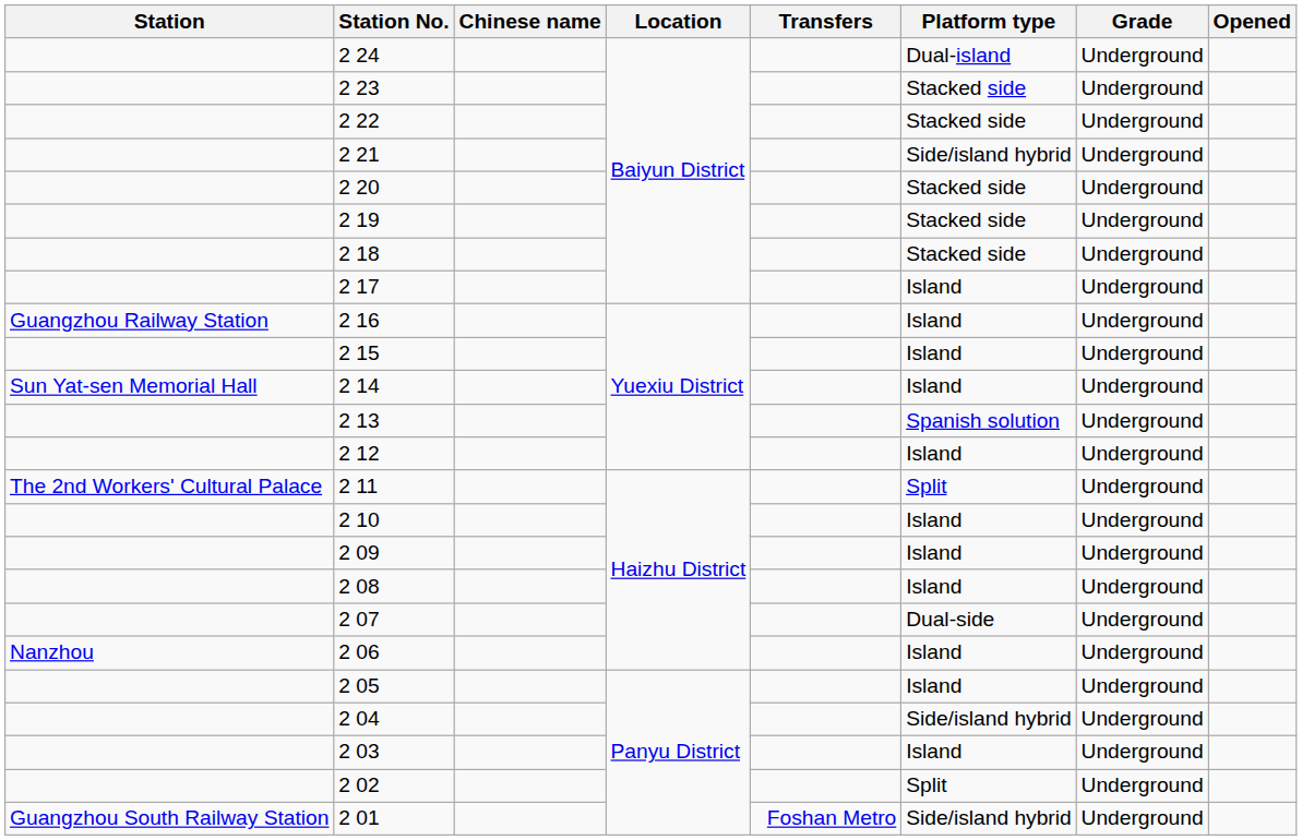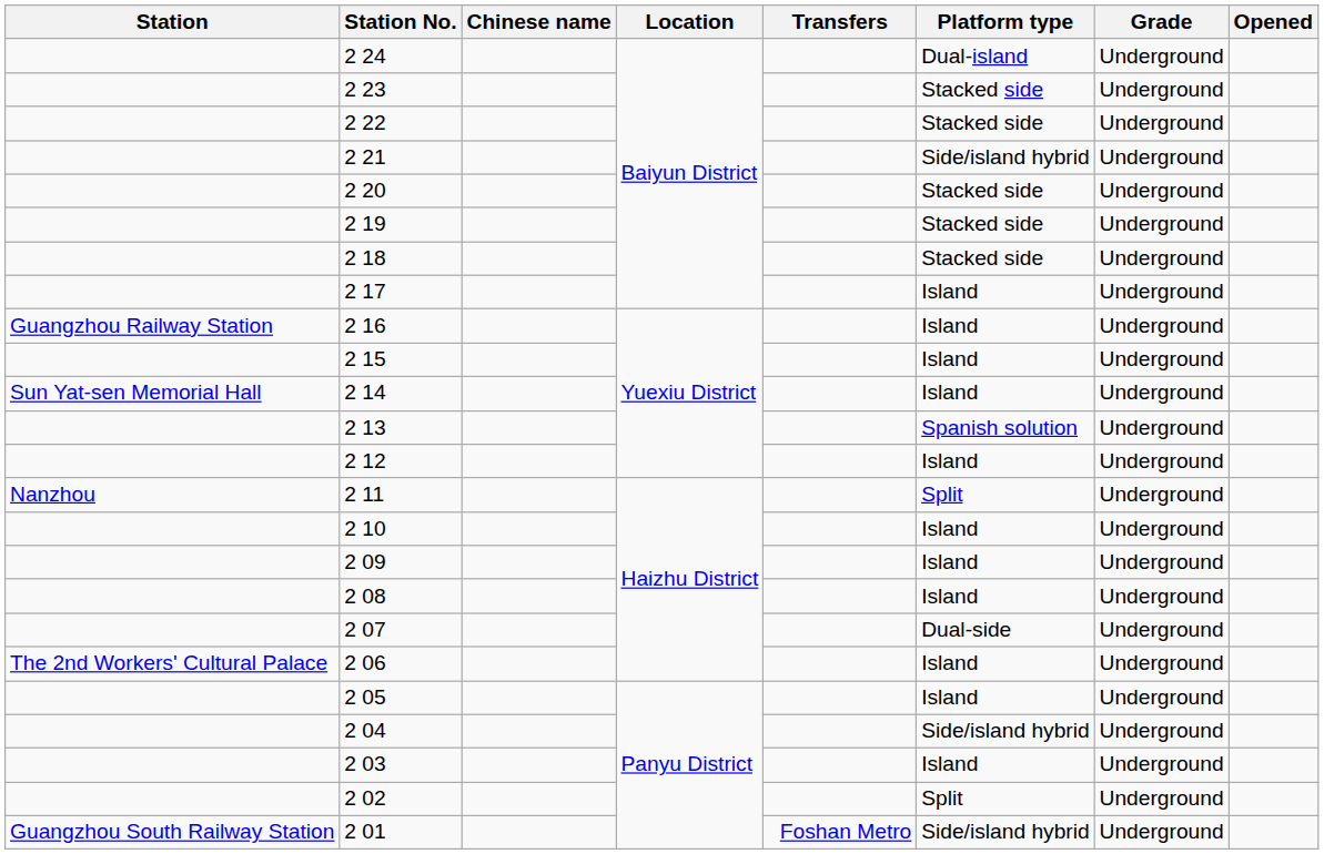 <table class="wikitable">
 <tr>
 <th>Station</th>
 <th>Station No.</th>
 <th>Chinese name</th>
 <th>Location</th>
 <th>Transfers</th>
 <th>Platform type</th>
 <th>Grade</th>
 <th>Opened</th>
 </tr>
 <tr>
 <td></td>
 <td>2 24</td>
 <td></td>
 <td rowspan="8"><a href='#'>Baiyun District</a></td>
 <td style="text-align: center"> </td>
 <td>Dual-<a href='#'>island</a></td>
 <td>Underground</td>
 <td></td>
 </tr>
 <tr>
 <td></td>
 <td>2 23</td>
 <td></td>
 <td></td>
 <td>Stacked <a href='#'>side</a></td>
 <td>Underground</td>
 <td></td>
 </tr>
 <tr>
 <td></td>
 <td>2 22</td>
 <td></td>
 <td></td>
 <td>Stacked side</td>
 <td>Underground</td>
 <td></td>
 </tr>
 <tr>
 <td></td>
 <td>2 21</td>
 <td></td>
 <td></td>
 <td>Side/island hybrid</td>
 <td>Underground</td>
 <td></td>
 </tr>
 <tr>
 <td></td>
 <td>2 20</td>
 <td></td>
 <td></td>
 <td>Stacked side</td>
 <td>Underground</td>
 <td></td>
 </tr>
 <tr>
 <td></td>
 <td>2 19</td>
 <td></td>
 <td></td>
 <td>Stacked side</td>
 <td>Underground</td>
 <td></td>
 </tr>
 <tr>
 <td></td>
 <td>2 18</td>
 <td></td>
 <td></td>
 <td>Stacked side</td>
 <td>Underground</td>
 <td></td>
 </tr>
 <tr>
 <td></td>
 <td>2 17</td>
 <td></td>
 <td></td>
 <td>Island</td>
 <td>Underground</td>
 <td></td>
 </tr>
 <tr>
 <td><a href='#'>Guangzhou Railway Station</a></td>
 <td>2 16</td>
 <td></td>
 <td rowspan="5"><a href='#'>Yuexiu District</a></td>
 <td style="text-align: center"></td>
 <td>Island</td>
 <td>Underground</td>
 <td></td>
 </tr>
 <tr>
 <td></td>
 <td>2 15</td>
 <td></td>
 <td></td>
 <td>Island</td>
 <td>Underground</td>
 <td></td>
 </tr>
 <tr>
 <td><a href='#'>Sun Yat-sen Memorial Hall</a></td>
 <td>2 14</td>
 <td></td>
 <td></td>
 <td>Island</td>
 <td>Underground</td>
 <td></td>
 </tr>
 <tr>
 <td></td>
 <td>2 13</td>
 <td></td>
 <td style="text-align: center"></td>
 <td><a href='#'>Spanish solution</a></td>
 <td>Underground</td>
 <td></td>
 </tr>
 <tr>
 <td></td>
 <td>2 12</td>
 <td></td>
 <td style="text-align: center;"></td>
 <td>Island</td>
 <td>Underground</td>
 <td></td>
 </tr>
 <tr>
-<td><a href='#'>The 2nd Workers' Cultural Palace</a></td>
+<td><a href='#'>Nanzhou</a></td>
 <td>2 11</td>
 <td></td>
 <td rowspan="6"><a href='#'>Haizhu District</a></td>
 <td></td>
 <td><a href='#'>Split</a></td>
 <td>Underground</td>
 <td></td>
 </tr>
 <tr>
 <td></td>
 <td>2 10</td>
 <td></td>
 <td></td>
 <td>Island</td>
 <td>Underground</td>
 <td></td>
 </tr>
 <tr>
 <td></td>
 <td>2 09</td>
 <td></td>
 <td style="text-align: center"></td>
 <td>Island</td>
 <td>Underground</td>
 <td></td>
 </tr>
 <tr>
 <td></td>
 <td>2 08</td>
 <td></td>
 <td style="text-align: center"></td>
 <td>Island</td>
 <td>Underground</td>
 <td></td>
 </tr>
 <tr>
 <td></td>
 <td>2 07</td>
 <td></td>
 <td></td>
 <td>Dual-side</td>
 <td>Underground</td>
 <td></td>
 </tr>
 <tr>
-<td><a href='#'>Nanzhou</a></td>
+<td><a href='#'>The 2nd Workers' Cultural Palace</a></td>
 <td>2 06</td>
 <td></td>
 <td style="text-align: center;"></td>
 <td>Island</td>
 <td>Underground</td>
 <td></td>
 </tr>
 <tr>
 <td></td>
 <td>2 05</td>
 <td></td>
 <td rowspan="5"><a href='#'>Panyu District</a></td>
 <td></td>
 <td>Island</td>
 <td>Underground</td>
 <td></td>
 </tr>
 <tr>
 <td></td>
 <td>2 04</td>
 <td></td>
 <td></td>
 <td>Side/island hybrid</td>
 <td>Underground</td>
 <td></td>
 </tr>
 <tr>
 <td></td>
 <td>2 03</td>
 <td></td>
 <td></td>
 <td>Island</td>
 <td>Underground</td>
 <td></td>
 </tr>
 <tr>
 <td></td>
 <td>2 02</td>
 <td></td>
 <td style="text-align: center"></td>
 <td>Split</td>
 <td>Underground</td>
 <td></td>
 </tr>
 <tr>
 <td><a href='#'>Guangzhou South Railway Station</a></td>
 <td>2 01</td>
 <td></td>
 <td style="text-align: center">  <a href='#'>Foshan Metro</a> </td>
 <td>Side/island hybrid</td>
 <td>Underground</td>
 <td></td>
 </tr>
 </table>
